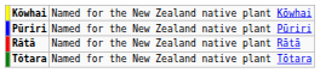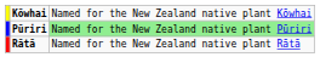 <table class="wikitable">
 <tr>
 <td style="background:Yellow;"></td>
 <td><strong>Kōwhai</strong></td>
 <td>Named for the New Zealand native plant <a href='#'>Kōwhai</a></td>
 </tr>
 <tr>
 <td style="background:Blue;"></td>
 <td><strong>Pūriri</strong></td>
-<td>Named for the New Zealand native plant <a href='#'>Pūriri</a></td>
+<td style="background: lightgreen;">Named for the New Zealand native plant <a href='#'>Pūriri</a></td>
 </tr>
 <tr>
 <td style="background:Red;"></td>
 <td><strong>Rātā</strong></td>
 <td>Named for the New Zealand native plant <a href='#'>Rātā</a></td>
 </tr>
-<tr>
-<td style="background:Green;"></td>
-<td><strong>Tōtara</strong></td>
-<td>Named for the New Zealand native plant <a href='#'>Tōtara</a></td>
-</tr>
 </table>
